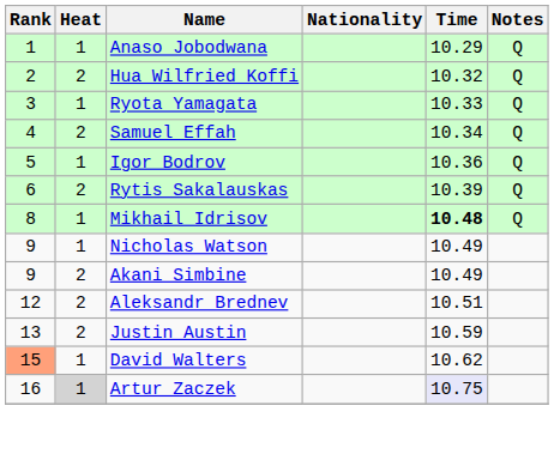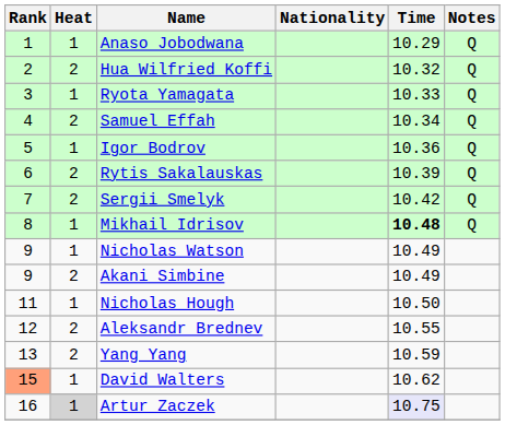 <table class="wikitable sortable" style="text-align:center">
 <tr>
 <th>Rank</th>
 <th>Heat</th>
 <th>Name</th>
 <th>Nationality</th>
 <th>Time</th>
 <th>Notes</th>
 </tr>
 <tr bgcolor=ccffcc>
 <td>1</td>
 <td>1</td>
 <td align=left><a href='#'>Anaso Jobodwana</a></td>
 <td align=left></td>
 <td>10.29</td>
 <td>Q</td>
 </tr>
 <tr bgcolor=ccffcc>
 <td>2</td>
 <td>2</td>
 <td align=left><a href='#'>Hua Wilfried Koffi</a></td>
 <td align=left></td>
 <td>10.32</td>
 <td>Q</td>
 </tr>
 <tr bgcolor=ccffcc>
 <td>3</td>
 <td>1</td>
 <td align=left><a href='#'>Ryota Yamagata</a></td>
 <td align=left></td>
 <td>10.33</td>
 <td>Q</td>
 </tr>
 <tr bgcolor=ccffcc>
 <td>4</td>
 <td>2</td>
 <td align=left><a href='#'>Samuel Effah</a></td>
 <td align=left></td>
 <td>10.34</td>
 <td>Q</td>
 </tr>
 <tr bgcolor=ccffcc>
 <td>5</td>
 <td>1</td>
 <td align=left><a href='#'>Igor Bodrov</a></td>
 <td align=left></td>
 <td>10.36</td>
 <td>Q</td>
 </tr>
 <tr bgcolor=ccffcc>
 <td>6</td>
 <td>2</td>
 <td align=left><a href='#'>Rytis Sakalauskas</a></td>
 <td align=left></td>
 <td>10.39</td>
 <td>Q</td>
 </tr>
 <tr bgcolor=ccffcc>
+<td>7</td>
+<td>2</td>
+<td align=left><a href='#'>Sergii Smelyk</a></td>
+<td align=left></td>
+<td>10.42</td>
+<td>Q</td>
+</tr>
+<tr bgcolor=ccffcc>
 <td>8</td>
 <td>1</td>
 <td align=left><a href='#'>Mikhail Idrisov</a></td>
 <td align=left></td>
 <td><strong>10.48</strong></td>
 <td>Q</td>
 </tr>
 <tr>
 <td>9</td>
 <td>1</td>
 <td align=left><a href='#'>Nicholas Watson</a></td>
 <td align=left></td>
 <td>10.49</td>
 <td></td>
 </tr>
 <tr>
 <td>9</td>
 <td>2</td>
 <td align=left><a href='#'>Akani Simbine</a></td>
 <td align=left></td>
 <td>10.49</td>
 <td></td>
 </tr>
 <tr>
+<td>11</td>
+<td>1</td>
+<td align=left><a href='#'>Nicholas Hough</a></td>
+<td align=left></td>
+<td>10.50</td>
+<td></td>
+</tr>
+<tr>
 <td>12</td>
 <td>2</td>
 <td align=left><a href='#'>Aleksandr Brednev</a></td>
 <td align=left></td>
-<td>10.51</td>
+<td>10.55</td>
 <td></td>
 </tr>
 <tr>
 <td>13</td>
 <td>2</td>
-<td align=left><a href='#'>Justin Austin</a></td>
+<td align=left><a href='#'>Yang Yang</a></td>
 <td align=left></td>
 <td>10.59</td>
 <td></td>
 </tr>
 <tr>
 <td style="background: lightsalmon;">15</td>
 <td>1</td>
 <td align=left><a href='#'>David Walters</a></td>
 <td align=left></td>
 <td>10.62</td>
 <td></td>
 </tr>
 <tr>
 <td>16</td>
 <td style="background: lightgrey;">1</td>
 <td align=left><a href='#'>Artur Zaczek</a></td>
 <td align=left></td>
 <td style="background: lavender;">10.75</td>
 <td></td>
 </tr>
 <tr>
 </tr>
 </table>
